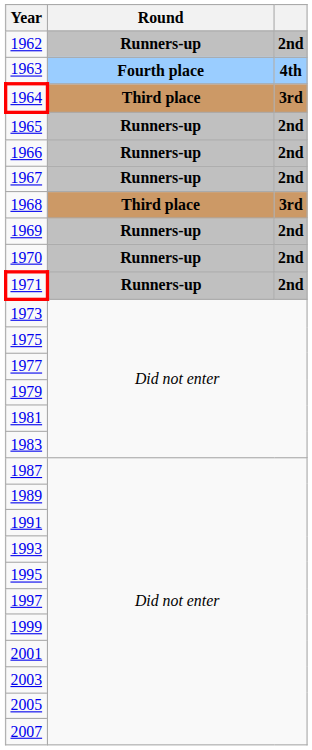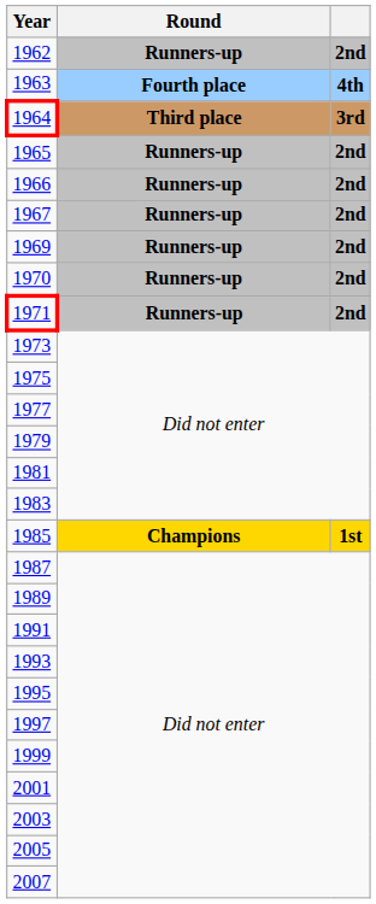 <table class="wikitable" style="text-align: center; font-size:90%">
 <tr>
 <th>Year</th>
 <th style="width:200px">Round</th>
 <th></th>
 </tr>
 <tr>
 <td><a href='#'>1962</a></td>
 <td bgcolor=Silver><strong>Runners-up</strong></td>
 <td bgcolor=Silver><strong>2nd</strong></td>
 </tr>
 <tr>
 <td><a href='#'>1963</a></td>
 <td bgcolor="9acdff"><strong>Fourth place</strong></td>
 <td bgcolor="9acdff"><strong>4th</strong></td>
 </tr>
 <tr>
 <td style="border: 3px solid red"><a href='#'>1964</a></td>
 <td bgcolor="cc9966"><strong>Third place</strong></td>
 <td bgcolor="cc9966"><strong>3rd</strong></td>
 </tr>
 <tr>
 <td><a href='#'>1965</a></td>
 <td bgcolor=Silver><strong>Runners-up</strong></td>
 <td bgcolor=Silver><strong>2nd</strong></td>
 </tr>
 <tr>
 <td><a href='#'>1966</a></td>
 <td bgcolor=Silver><strong>Runners-up</strong></td>
 <td bgcolor=Silver><strong>2nd</strong></td>
 </tr>
 <tr>
 <td><a href='#'>1967</a></td>
 <td bgcolor=Silver><strong>Runners-up</strong></td>
 <td bgcolor=Silver><strong>2nd</strong></td>
 </tr>
 <tr>
-<td><a href='#'>1968</a></td>
-<td bgcolor="cc9966"><strong>Third place</strong></td>
-<td bgcolor="cc9966"><strong>3rd</strong></td>
-</tr>
-<tr>
 <td><a href='#'>1969</a></td>
 <td bgcolor=Silver><strong>Runners-up</strong></td>
 <td bgcolor=Silver><strong>2nd</strong></td>
 </tr>
 <tr>
 <td><a href='#'>1970</a></td>
 <td bgcolor=Silver><strong>Runners-up</strong></td>
 <td bgcolor=Silver><strong>2nd</strong></td>
 </tr>
 <tr>
 <td style="border: 3px solid red"><a href='#'>1971</a></td>
 <td bgcolor=Silver><strong>Runners-up</strong></td>
 <td bgcolor=Silver><strong>2nd</strong></td>
 </tr>
 <tr>
 <td><a href='#'>1973</a></td>
 <td colspan="2" rowspan="6"><em>Did not enter</em></td>
 </tr>
 <tr>
 <td><a href='#'>1975</a></td>
 </tr>
 <tr>
 <td><a href='#'>1977</a></td>
 </tr>
 <tr>
 <td><a href='#'>1979</a></td>
 </tr>
 <tr>
 <td><a href='#'>1981</a></td>
 </tr>
 <tr>
 <td><a href='#'>1983</a></td>
+</tr>
+<tr>
+<td><a href='#'>1985</a></td>
+<td bgcolor=Gold><strong>Champions</strong></td>
+<td bgcolor=Gold><strong>1st</strong></td>
 </tr>
 <tr>
 <td><a href='#'>1987</a></td>
 <td colspan="2" rowspan="11"><em>Did not enter</em></td>
 </tr>
 <tr>
 <td><a href='#'>1989</a></td>
 </tr>
 <tr>
 <td><a href='#'>1991</a></td>
 </tr>
 <tr>
 <td><a href='#'>1993</a></td>
 </tr>
 <tr>
 <td><a href='#'>1995</a></td>
 </tr>
 <tr>
 <td><a href='#'>1997</a></td>
 </tr>
 <tr>
 <td><a href='#'>1999</a></td>
 </tr>
 <tr>
 <td><a href='#'>2001</a></td>
 </tr>
 <tr>
 <td><a href='#'>2003</a></td>
 </tr>
 <tr>
 <td><a href='#'>2005</a></td>
 </tr>
 <tr>
 <td><a href='#'>2007</a></td>
 </tr>
 </table>
